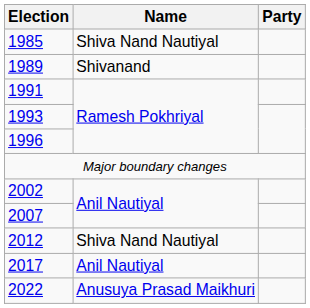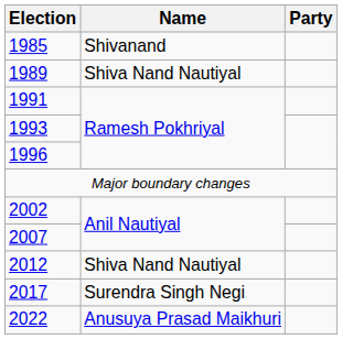 <table class="wikitable sortable">
 <tr>
 <th>Election</th>
 <th>Name</th>
 <th colspan=2>Party</th>
 </tr>
 <tr>
 <td><a href='#'>1985</a></td>
-<td>Shiva Nand Nautiyal</td>
+<td>Shivanand</td>
 <td></td>
 </tr>
 <tr>
 <td><a href='#'>1989</a></td>
-<td>Shivanand</td>
+<td>Shiva Nand Nautiyal</td>
 <td></td>
 </tr>
 <tr>
 <td><a href='#'>1991</a></td>
 <td rowspan="3"><a href='#'>Ramesh Pokhriyal</a></td>
 <td></td>
 </tr>
 <tr>
 <td><a href='#'>1993</a></td>
 </tr>
 <tr>
 <td><a href='#'>1996</a></td>
 </tr>
 <tr>
 <td colspan=4 align=center><small><em>Major boundary changes</em></small></td>
 </tr>
 <tr>
 <td><a href='#'>2002</a></td>
 <td rowspan="2"><a href='#'>Anil Nautiyal</a></td>
 <td></td>
 </tr>
 <tr>
 <td><a href='#'>2007</a></td>
 </tr>
 <tr>
 <td><a href='#'>2012</a></td>
 <td>Shiva Nand Nautiyal</td>
 <td></td>
 </tr>
 <tr>
 <td><a href='#'>2017</a></td>
-<td><a href='#'>Anil Nautiyal</a></td>
+<td>Surendra Singh Negi</td>
 <td></td>
 </tr>
 <tr>
 <td><a href='#'>2022</a></td>
 <td><a href='#'>Anusuya Prasad Maikhuri</a></td>
 </tr>
 </table>
